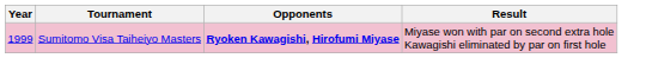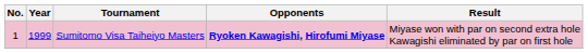 <table class="wikitable" style="font-size:95%;">
 <tr>
+<th>No.</th>
 <th>Year</th>
 <th>Tournament</th>
 <th>Opponents</th>
 <th>Result</th>
 </tr>
 <tr style="background:#F2C1D1;">
+<td align=center>1</td>
 <td><a href='#'>1999</a></td>
 <td><a href='#'>Sumitomo Visa Taiheiyo Masters</a></td>
 <td><strong> <a href='#'>Ryoken Kawagishi</a>,  <a href='#'>Hirofumi Miyase</a></strong></td>
 <td>Miyase won with par on second extra hole<br>Kawagishi eliminated by par on first hole</td>
 </tr>
 </table>
